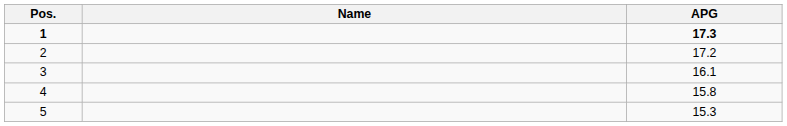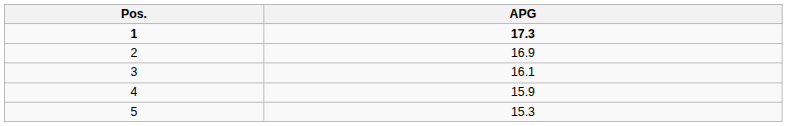 <table class=wikitable width="80%">
 <tr>
 <th width="10%">Pos.</th>
-<th width="70%">Name</th>
 <th width="20%">APG</th>
 </tr>
 <tr>
 <td align=center><strong>1</strong></td>
-<td><strong></strong></td>
 <td align=center><strong>17.3</strong></td>
 </tr>
 <tr>
 <td align=center>2</td>
-<td></td>
-<td align=center>17.2</td>
+<td align=center>16.9</td>
 </tr>
 <tr>
 <td align=center>3</td>
-<td></td>
 <td align=center>16.1</td>
 </tr>
 <tr>
 <td align=center>4</td>
-<td></td>
-<td align=center>15.8</td>
+<td align=center>15.9</td>
 </tr>
 <tr>
 <td align=center>5</td>
-<td></td>
 <td align=center>15.3</td>
 </tr>
 </table>
